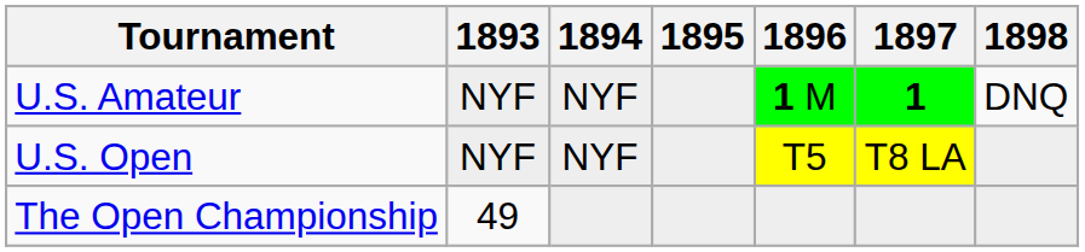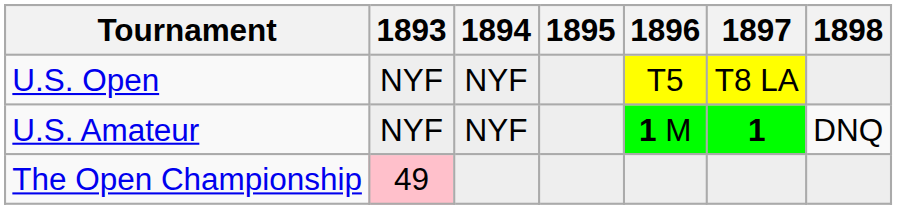 <table class="wikitable" style="font-size:95%;text-align:center;">
 <tr>
 <th>Tournament</th>
 <th>1893</th>
 <th>1894</th>
 <th>1895</th>
 <th>1896</th>
 <th>1897</th>
 <th>1898</th>
 </tr>
 <tr>
+<td align=left><a href='#'>U.S. Open</a></td>
+<td style="background:#eeeeee;">NYF</td>
+<td style="background:#eeeeee;">NYF</td>
+<td style="background:#eeeeee;"></td>
+<td style="background:yellow;">T5</td>
+<td style="background:yellow;">T8 <span>LA</span></td>
+<td style="background:#eeeeee;"></td>
+</tr>
+<tr>
 <td align=left><a href='#'>U.S. Amateur</a></td>
 <td style="background:#eeeeee;">NYF</td>
 <td style="background:#eeeeee;">NYF</td>
 <td style="background:#eeeeee;"></td>
 <td style="background:lime;"><strong>1</strong> <span>M</span></td>
 <td style="background:lime;"><strong>1</strong></td>
 <td>DNQ</td>
 </tr>
 <tr>
-<td align=left><a href='#'>U.S. Open</a></td>
-<td style="background:#eeeeee;">NYF</td>
-<td style="background:#eeeeee;">NYF</td>
-<td style="background:#eeeeee;"></td>
-<td style="background:yellow;">T5</td>
-<td style="background:yellow;">T8 <span>LA</span></td>
-<td style="background:#eeeeee;"></td>
-</tr>
-<tr>
 <td align=left><a href='#'>The Open Championship</a></td>
-<td>49</td>
+<td style="background: pink;">49</td>
 <td style="background:#eeeeee;"></td>
 <td style="background:#eeeeee;"></td>
 <td style="background:#eeeeee;"></td>
 <td style="background:#eeeeee;"></td>
 <td style="background:#eeeeee;"></td>
 </tr>
 </table>
